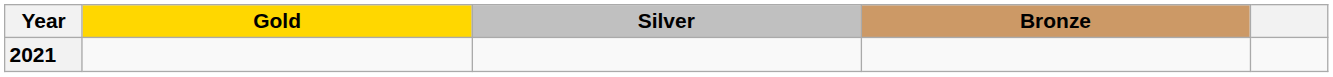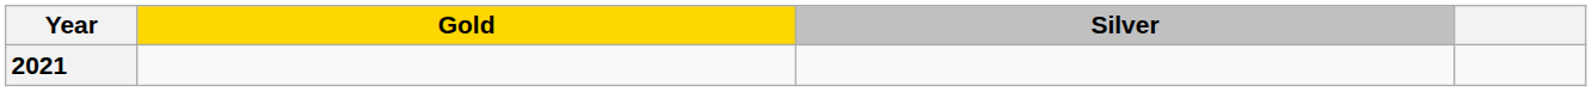 <table class="wikitable unsortable" style="text-align:left; width:80%">
 <tr>
 <th scope="col" style="text-align:center; width:5%">Year</th>
 <th scope="col" style="text-align:center; width:25%; background:gold">Gold</th>
 <th scope="col" style="text-align:center; width:25%; background:silver">Silver</th>
-<th scope="col" style="text-align:center; width:25%; background:#c96">Bronze</th>
 <th scope="col" style="text-align:center; width:5%"></th>
 </tr>
 <tr>
 <th scope="row" style="text-align:left">2021</th>
 <td></td>
 <td></td>
 <td></td>
-<td></td>
 </tr>
 </table>
